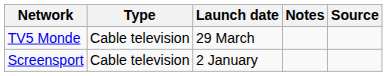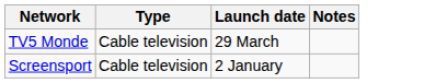 <table class="wikitable sortable">
 <tr>
 <th>Network</th>
 <th>Type</th>
 <th>Launch date</th>
 <th>Notes</th>
-<th>Source</th>
 </tr>
 <tr>
 <td><a href='#'>TV5 Monde</a></td>
 <td>Cable television</td>
 <td>29 March</td>
-<td></td>
 <td></td>
 </tr>
 <tr>
 <td><a href='#'>Screensport</a></td>
 <td>Cable television</td>
 <td>2 January</td>
 <td></td>
-<td></td>
 </tr>
 </table>
